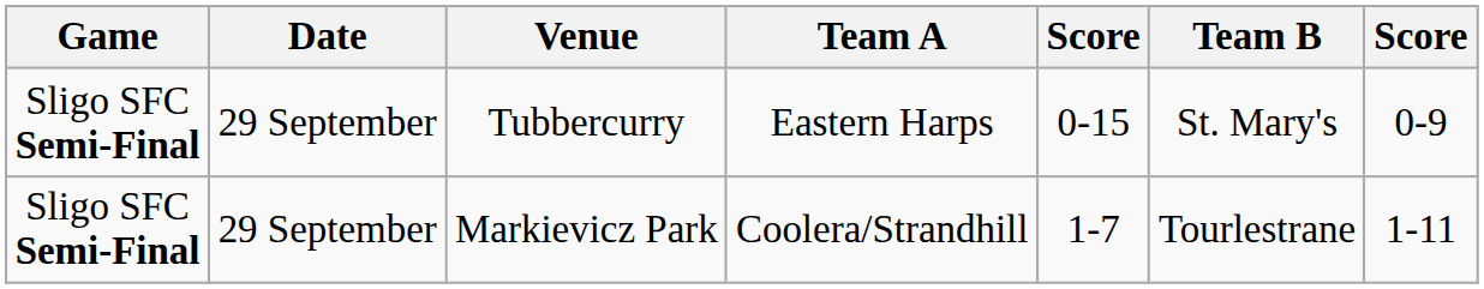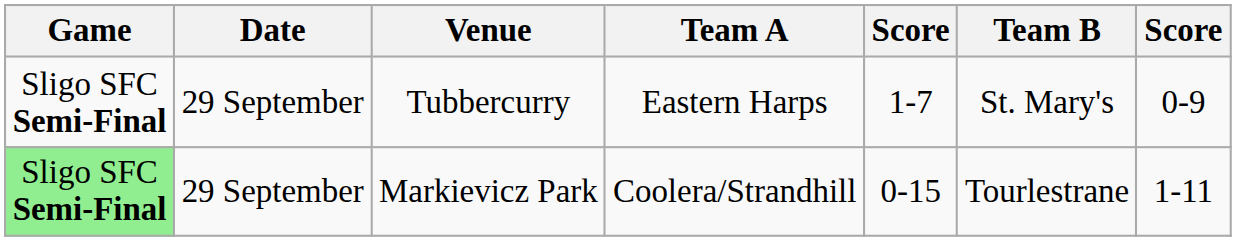 <table class="wikitable">
 <tr>
 <th>Game</th>
 <th>Date</th>
 <th>Venue</th>
 <th>Team A</th>
 <th>Score</th>
 <th>Team B</th>
 <th>Score</th>
 </tr>
 <tr align="center">
 <td>Sligo SFC<br><strong>Semi-Final</strong></td>
 <td>29 September</td>
 <td>Tubbercurry</td>
 <td>Eastern Harps</td>
-<td>0-15</td>
+<td>1-7</td>
 <td>St. Mary's</td>
 <td>0-9</td>
 </tr>
 <tr align="center">
-<td>Sligo SFC<br><strong>Semi-Final</strong></td>
+<td style="background: lightgreen;">Sligo SFC<br><strong>Semi-Final</strong></td>
 <td>29 September</td>
 <td>Markievicz Park</td>
 <td>Coolera/Strandhill</td>
-<td>1-7</td>
+<td>0-15</td>
 <td>Tourlestrane</td>
 <td>1-11</td>
 </tr>
 </table>
